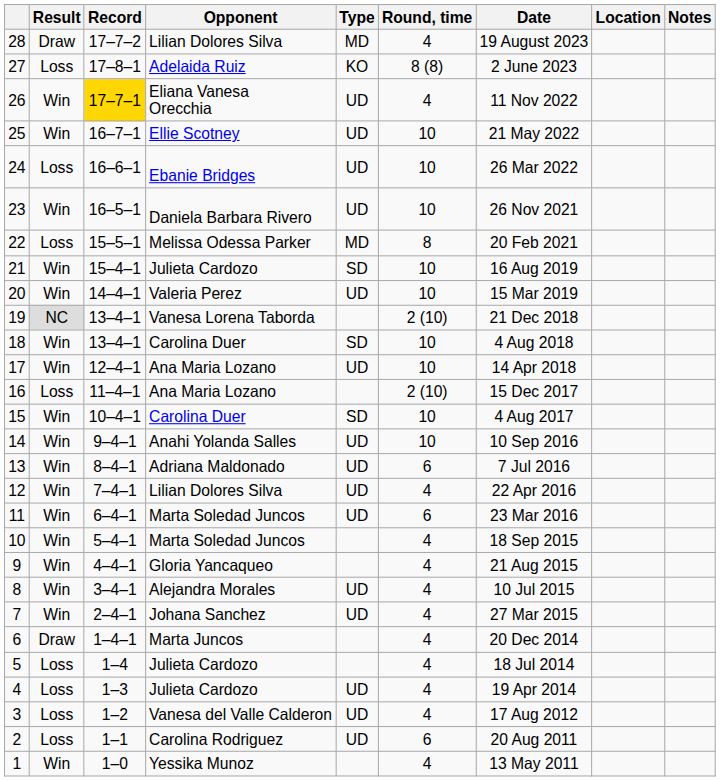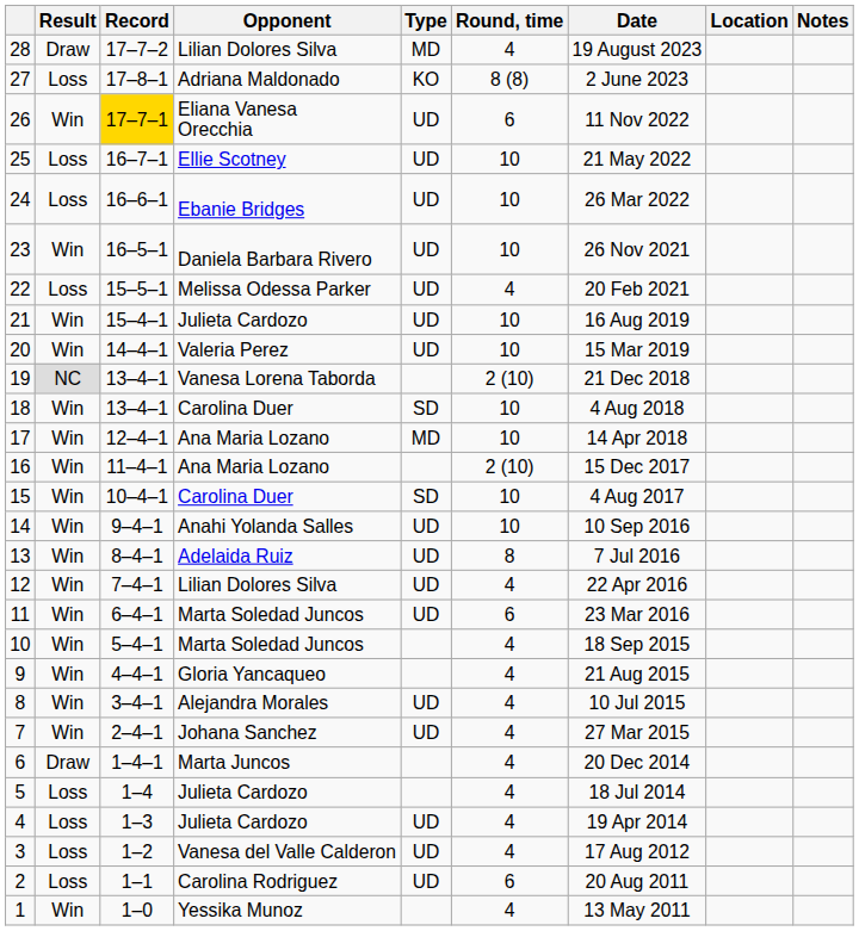 <table class="wikitable" style="text-align:center; font-size:95%">
 <tr>
 <th></th>
 <th>Result</th>
 <th>Record</th>
 <th>Opponent</th>
 <th>Type</th>
 <th>Round, time</th>
 <th>Date</th>
 <th>Location</th>
 <th>Notes</th>
 </tr>
 <tr>
 <td>28</td>
 <td>Draw</td>
 <td>17–7–2 </td>
 <td align=left> Lilian Dolores Silva</td>
 <td>MD</td>
 <td>4</td>
 <td>19 August 2023</td>
 <td align=left></td>
 <td></td>
 </tr>
 <tr>
 <td>27</td>
 <td>Loss</td>
 <td>17–8–1 </td>
-<td align=left><a href='#'>Adelaida Ruiz</a></td>
+<td align=left> Adriana Maldonado</td>
 <td>KO</td>
 <td>8 (8)</td>
 <td>2 June 2023</td>
 <td align=left></td>
 <td></td>
 </tr>
 <tr>
 <td>26</td>
 <td>Win</td>
 <td style="background: gold;">17–7–1 </td>
 <td align=left> Eliana Vanesa<br>Orecchia</td>
 <td>UD</td>
-<td>4</td>
+<td>6</td>
 <td>11 Nov 2022</td>
 <td align=left></td>
 <td></td>
 </tr>
 <tr>
 <td>25</td>
-<td>Win</td>
+<td>Loss</td>
 <td>16–7–1 </td>
 <td align=left><a href='#'>Ellie Scotney</a></td>
 <td>UD</td>
 <td>10</td>
 <td>21 May 2022</td>
 <td align=left></td>
 <td align=left></td>
 </tr>
 <tr>
 <td>24</td>
 <td>Loss</td>
 <td>16–6–1 </td>
 <td align=left><br><a href='#'>Ebanie Bridges</a></td>
 <td>UD</td>
 <td>10</td>
 <td>26 Mar 2022</td>
 <td align=left></td>
 <td align=left></td>
 </tr>
 <tr>
 <td>23</td>
 <td>Win</td>
 <td>16–5–1 </td>
 <td align=left><br>Daniela Barbara Rivero</td>
 <td>UD</td>
 <td>10</td>
 <td>26 Nov 2021</td>
 <td align=left></td>
 <td align=left></td>
 </tr>
 <tr>
 <td>22</td>
 <td>Loss</td>
 <td>15–5–1 </td>
 <td align=left> Melissa Odessa Parker</td>
-<td>MD</td>
-<td>8</td>
+<td>UD</td>
+<td>4</td>
 <td>20 Feb 2021</td>
 <td align=left></td>
 <td></td>
 </tr>
 <tr>
 <td>21</td>
 <td>Win</td>
 <td>15–4–1 </td>
 <td align=left> Julieta Cardozo</td>
-<td>SD</td>
+<td>UD</td>
 <td>10</td>
 <td>16 Aug 2019</td>
 <td align=left></td>
 <td align=left></td>
 </tr>
 <tr>
 <td>20</td>
 <td>Win</td>
 <td>14–4–1 </td>
 <td align=left> Valeria Perez</td>
 <td>UD</td>
 <td>10</td>
 <td>15 Mar 2019</td>
 <td align=left></td>
 <td align=left></td>
 </tr>
 <tr>
 <td>19</td>
 <td style="background:#DDD">NC</td>
 <td>13–4–1 </td>
 <td align=left> Vanesa Lorena Taborda</td>
 <td></td>
 <td>2 (10)</td>
 <td>21 Dec 2018</td>
 <td align=left></td>
 <td align=left></td>
 </tr>
 <tr>
 <td>18</td>
 <td>Win</td>
 <td>13–4–1</td>
 <td align=left> Carolina Duer</td>
 <td>SD</td>
 <td>10</td>
 <td>4 Aug 2018</td>
 <td align=left></td>
 <td align=left></td>
 </tr>
 <tr>
 <td>17</td>
 <td>Win</td>
 <td>12–4–1</td>
 <td align=left> Ana Maria Lozano</td>
-<td>UD</td>
+<td>MD</td>
 <td>10</td>
 <td>14 Apr 2018</td>
 <td align=left></td>
 <td align=left></td>
 </tr>
 <tr>
 <td>16</td>
-<td>Loss</td>
+<td>Win</td>
 <td>11–4–1</td>
 <td align=left> Ana Maria Lozano</td>
 <td></td>
 <td>2 (10)</td>
 <td>15 Dec 2017</td>
 <td align=left></td>
 <td align=left></td>
 </tr>
 <tr>
 <td>15</td>
 <td>Win</td>
 <td>10–4–1</td>
 <td align=left> <a href='#'>Carolina Duer</a></td>
 <td>SD</td>
 <td>10</td>
 <td>4 Aug 2017</td>
 <td align=left></td>
 <td align=left></td>
 </tr>
 <tr>
 <td>14</td>
 <td>Win</td>
 <td>9–4–1</td>
 <td align=left> Anahi Yolanda Salles</td>
 <td>UD</td>
 <td>10</td>
 <td>10 Sep 2016</td>
 <td align=left></td>
 <td align=left></td>
 </tr>
 <tr>
 <td>13</td>
 <td>Win</td>
 <td>8–4–1</td>
-<td align=left> Adriana Maldonado</td>
+<td align=left><a href='#'>Adelaida Ruiz</a></td>
 <td>UD</td>
-<td>6</td>
+<td>8</td>
 <td>7 Jul 2016</td>
 <td align=left></td>
 <td></td>
 </tr>
 <tr>
 <td>12</td>
 <td>Win</td>
 <td>7–4–1</td>
 <td align=left> Lilian Dolores Silva</td>
 <td>UD</td>
 <td>4</td>
 <td>22 Apr 2016</td>
 <td align=left></td>
 <td></td>
 </tr>
 <tr>
 <td>11</td>
 <td>Win</td>
 <td>6–4–1</td>
 <td align=left> Marta Soledad Juncos</td>
 <td>UD</td>
 <td>6</td>
 <td>23 Mar 2016</td>
 <td align=left></td>
 <td></td>
 </tr>
 <tr>
 <td>10</td>
 <td>Win</td>
 <td>5–4–1</td>
 <td align=left> Marta Soledad Juncos</td>
 <td></td>
 <td>4</td>
 <td>18 Sep 2015</td>
 <td align=left></td>
 <td></td>
 </tr>
 <tr>
 <td>9</td>
 <td>Win</td>
 <td>4–4–1</td>
 <td align=left> Gloria Yancaqueo</td>
 <td></td>
 <td>4</td>
 <td>21 Aug 2015</td>
 <td align=left></td>
 <td></td>
 </tr>
 <tr>
 <td>8</td>
 <td>Win</td>
 <td>3–4–1</td>
 <td align=left> Alejandra Morales</td>
 <td>UD</td>
 <td>4</td>
 <td>10 Jul 2015</td>
 <td align=left></td>
 <td></td>
 </tr>
 <tr>
 <td>7</td>
 <td>Win</td>
 <td>2–4–1</td>
 <td align=left> Johana Sanchez</td>
 <td>UD</td>
 <td>4</td>
 <td>27 Mar 2015</td>
 <td align=left></td>
 <td></td>
 </tr>
 <tr>
 <td>6</td>
 <td>Draw</td>
 <td>1–4–1</td>
 <td align=left> Marta Juncos</td>
 <td></td>
 <td>4</td>
 <td>20 Dec 2014</td>
 <td align=left></td>
 <td></td>
 </tr>
 <tr>
 <td>5</td>
 <td>Loss</td>
 <td>1–4</td>
 <td align=left> Julieta Cardozo</td>
 <td></td>
 <td>4</td>
 <td>18 Jul 2014</td>
 <td align=left></td>
 <td></td>
 </tr>
 <tr>
 <td>4</td>
 <td>Loss</td>
 <td>1–3</td>
 <td align=left> Julieta Cardozo</td>
 <td>UD</td>
 <td>4</td>
 <td>19 Apr 2014</td>
 <td align=left></td>
 <td></td>
 </tr>
 <tr>
 <td>3</td>
 <td>Loss</td>
 <td>1–2</td>
 <td align=left> Vanesa del Valle Calderon</td>
 <td>UD</td>
 <td>4</td>
 <td>17 Aug 2012</td>
 <td align=left></td>
 <td></td>
 </tr>
 <tr>
 <td>2</td>
 <td>Loss</td>
 <td>1–1</td>
 <td align=left> Carolina Rodriguez</td>
 <td>UD</td>
 <td>6</td>
 <td>20 Aug 2011</td>
 <td align=left></td>
 <td></td>
 </tr>
 <tr>
 <td>1</td>
 <td>Win</td>
 <td>1–0</td>
 <td align=left> Yessika Munoz</td>
 <td></td>
 <td>4</td>
 <td>13 May 2011</td>
 <td align=left></td>
 <td></td>
 </tr>
 </table>
